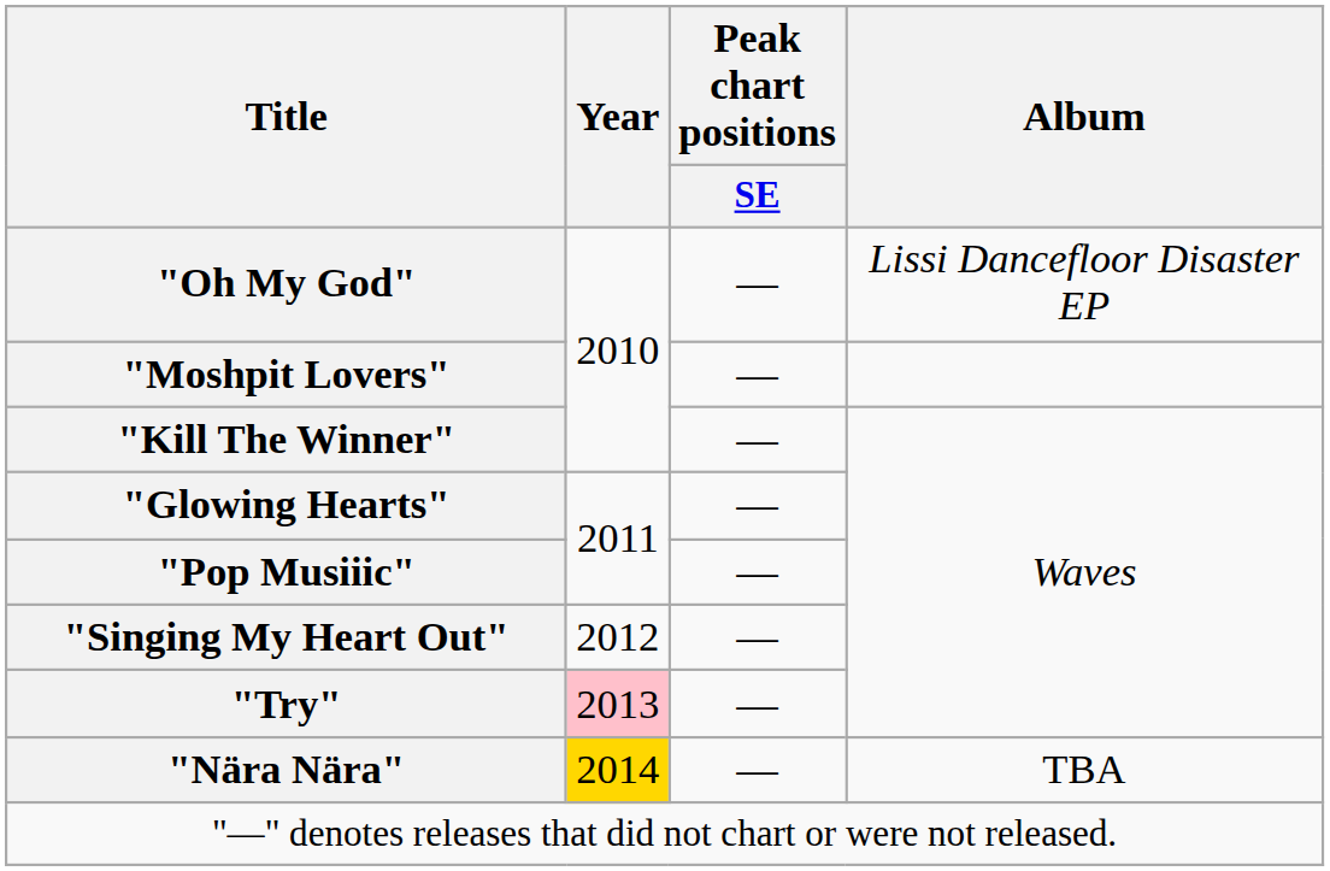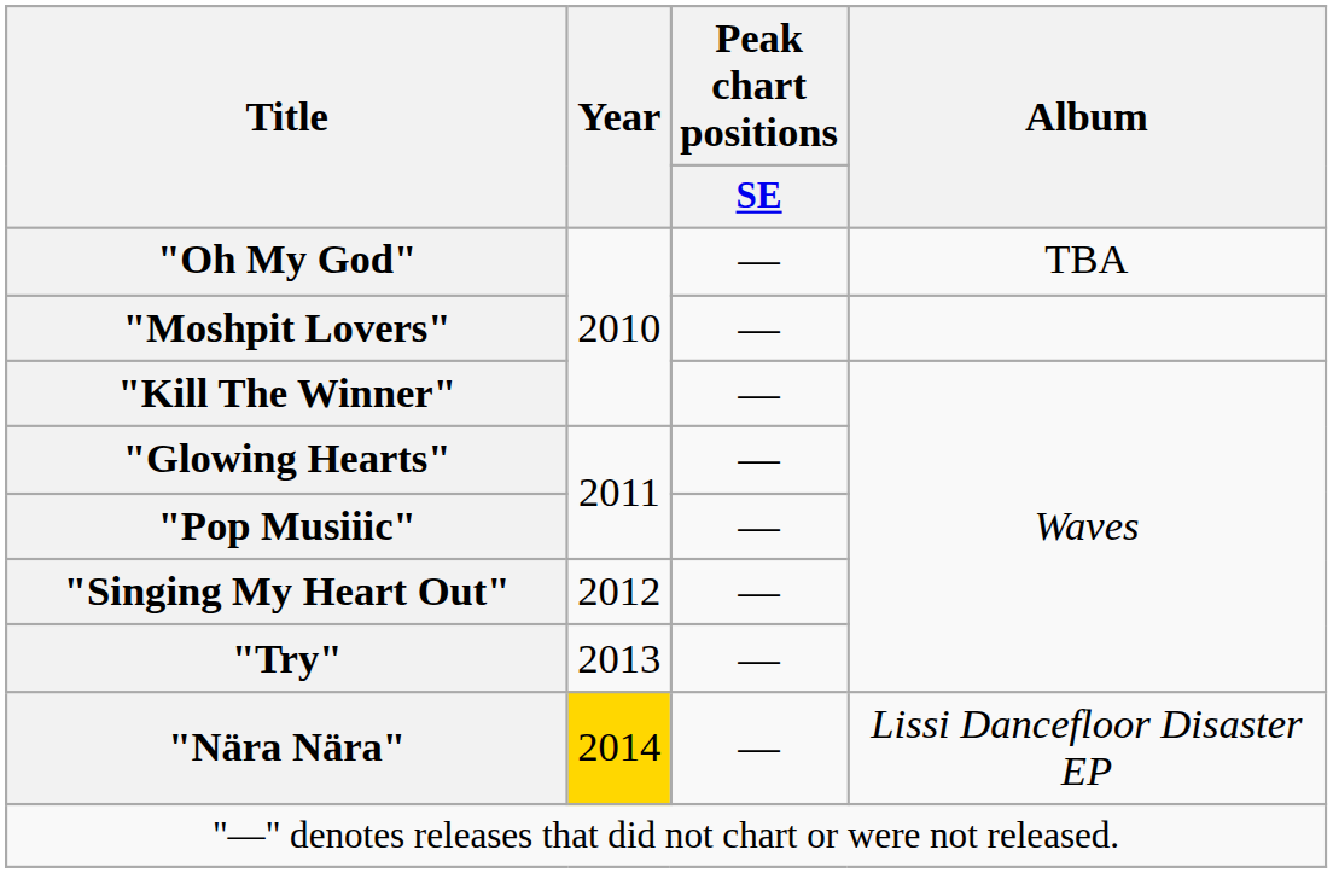 <table class="wikitable plainrowheaders" style="text-align:center;">
 <tr>
 <th scope="col" rowspan="2" style="width:13em;">Title</th>
 <th scope="col" rowspan="2" style="width:1em;">Year</th>
 <th scope="col" colspan="1">Peak chart positions</th>
 <th scope="col" rowspan="2" style="width:11em;">Album</th>
 </tr>
 <tr>
 <th scope="col" style="width:3em;font-size:90%;"><a href='#'>SE</a></th>
 </tr>
 <tr>
 <th scope="row">"Oh My God"</th>
 <td rowspan="3">2010</td>
 <td>—</td>
-<td><em>Lissi Dancefloor Disaster EP</em></td>
+<td>TBA</td>
 </tr>
 <tr>
 <th scope="row">"Moshpit Lovers"</th>
 <td>—</td>
 <td></td>
 </tr>
 <tr>
 <th scope="row">"Kill The Winner"</th>
 <td>—</td>
 <td rowspan="5"><em>Waves</em></td>
 </tr>
 <tr>
 <th scope="row">"Glowing Hearts"</th>
 <td rowspan="2">2011</td>
 <td>—</td>
 </tr>
 <tr>
 <th scope="row">"Pop Musiiic"</th>
 <td>—</td>
 </tr>
 <tr>
 <th scope="row">"Singing My Heart Out"</th>
 <td>2012</td>
 <td>—</td>
 </tr>
 <tr>
 <th scope="row">"Try"</th>
-<td style="background: pink;">2013</td>
+<td>2013</td>
 <td>—</td>
 </tr>
 <tr>
 <th scope="row">"Nära Nära"</th>
 <td style="background: gold;">2014</td>
 <td>—</td>
-<td>TBA</td>
+<td><em>Lissi Dancefloor Disaster EP</em></td>
 </tr>
 <tr>
 <td align="center" colspan="6" style="font-size:90%">"—" denotes releases that did not chart or were not released.</td>
 </tr>
 </table>
